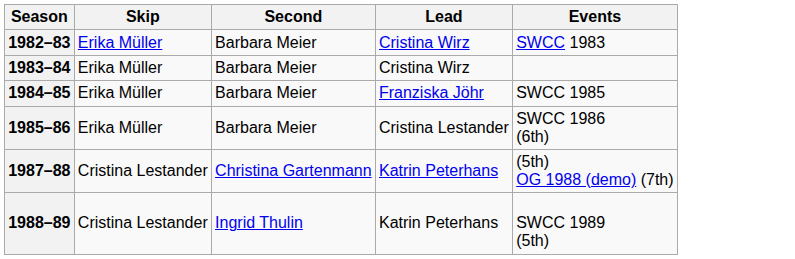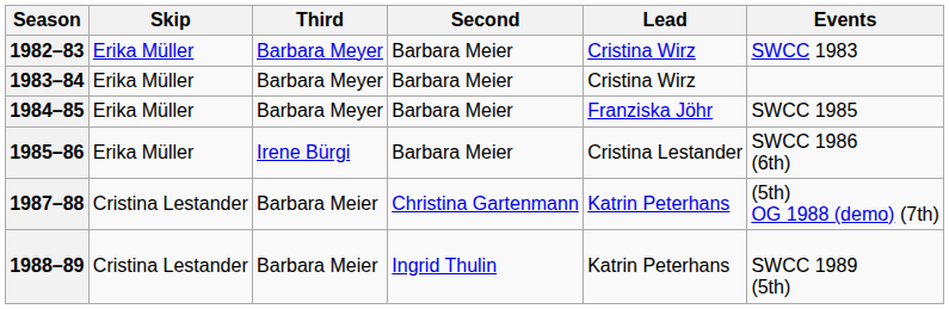 <table class="wikitable">
 <tr>
 <th scope="col">Season</th>
 <th scope="col">Skip</th>
+<th scope="col">Third</th>
 <th scope="col">Second</th>
 <th scope="col">Lead</th>
 <th scope="col">Events</th>
 </tr>
 <tr>
 <th scope="row">1982–83</th>
 <td><a href='#'>Erika Müller</a></td>
+<td><a href='#'>Barbara Meyer</a></td>
 <td>Barbara Meier</td>
 <td><a href='#'>Cristina Wirz</a></td>
 <td><a href='#'>SWCC</a> 1983 <br> </td>
 </tr>
 <tr>
 <th scope="row">1983–84</th>
 <td>Erika Müller</td>
+<td>Barbara Meyer</td>
 <td>Barbara Meier</td>
 <td>Cristina Wirz</td>
 <td> </td>
 </tr>
 <tr>
 <th scope="row">1984–85</th>
 <td>Erika Müller</td>
+<td>Barbara Meyer</td>
 <td>Barbara Meier</td>
 <td><a href='#'>Franziska Jöhr</a></td>
 <td>SWCC 1985 <br> </td>
 </tr>
 <tr>
 <th scope="row">1985–86</th>
 <td>Erika Müller</td>
+<td><a href='#'>Irene Bürgi</a></td>
 <td>Barbara Meier</td>
 <td>Cristina Lestander</td>
 <td>SWCC 1986 <br> (6th)</td>
 </tr>
 <tr>
 <th scope="row">1987–88</th>
 <td>Cristina Lestander</td>
+<td>Barbara Meier</td>
 <td><a href='#'>Christina Gartenmann</a></td>
 <td><a href='#'>Katrin Peterhans</a></td>
 <td> (5th)<br><a href='#'>OG 1988 (demo)</a> (7th)</td>
 </tr>
 <tr>
 <th scope="row">1988–89</th>
 <td>Cristina Lestander</td>
+<td>Barbara Meier</td>
 <td><a href='#'>Ingrid Thulin</a></td>
 <td>Katrin Peterhans</td>
 <td> <br>SWCC 1989 <br> (5th)</td>
 </tr>
 </table>
